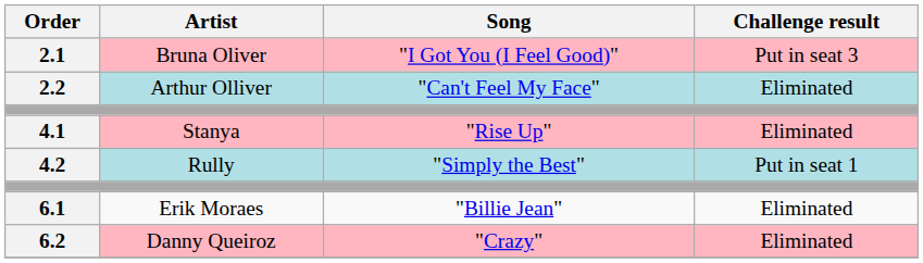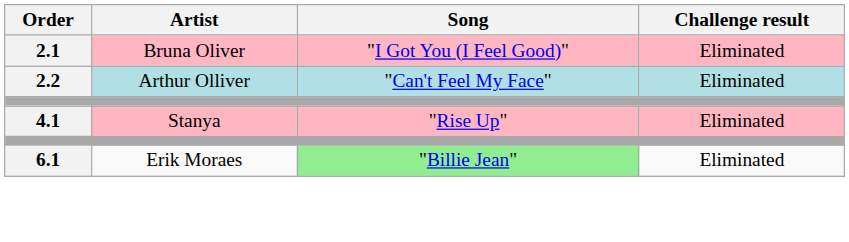 <table class="wikitable" style="text-align:center; width:55%;">
 <tr>
 <th scope="col" width="05%">Order</th>
 <th scope="col" width="15%">Artist</th>
 <th scope="col" width="25%">Song</th>
 <th scope="col" width="15%">Challenge result</th>
 </tr>
 <tr bgcolor=FFB6C1>
 <th>2.1</th>
 <td>Bruna Oliver</td>
 <td>"<a href='#'>I Got You (I Feel Good)</a>"</td>
-<td>Put in seat 3</td>
+<td>Eliminated</td>
 </tr>
 <tr bgcolor=B0E0E6>
 <th>2.2</th>
 <td>Arthur Olliver</td>
 <td>"<a href='#'>Can't Feel My Face</a>"</td>
 <td>Eliminated</td>
 </tr>
 <tr>
 <td bgcolor=A9A9A9 colspan=4></td>
 </tr>
 <tr bgcolor=FFB6C1>
 <th>4.1</th>
 <td>Stanya</td>
 <td>"<a href='#'>Rise Up</a>"</td>
 <td>Eliminated</td>
 </tr>
-<tr bgcolor=B0E0E6>
-<th>4.2</th>
-<td>Rully</td>
-<td>"<a href='#'>Simply the Best</a>"</td>
-<td>Put in seat 1</td>
-</tr>
 <tr>
 <td bgcolor=A9A9A9 colspan=4></td>
 </tr>
 <tr>
 <th>6.1</th>
 <td>Erik Moraes</td>
-<td>"<a href='#'>Billie Jean</a>"</td>
-<td>Eliminated</td>
-</tr>
-<tr bgcolor=FFB6C1>
-<th>6.2</th>
-<td>Danny Queiroz</td>
-<td>"<a href='#'>Crazy</a>"</td>
+<td style="background: lightgreen;">"<a href='#'>Billie Jean</a>"</td>
 <td>Eliminated</td>
 </tr>
 <tr>
 </tr>
 </table>
